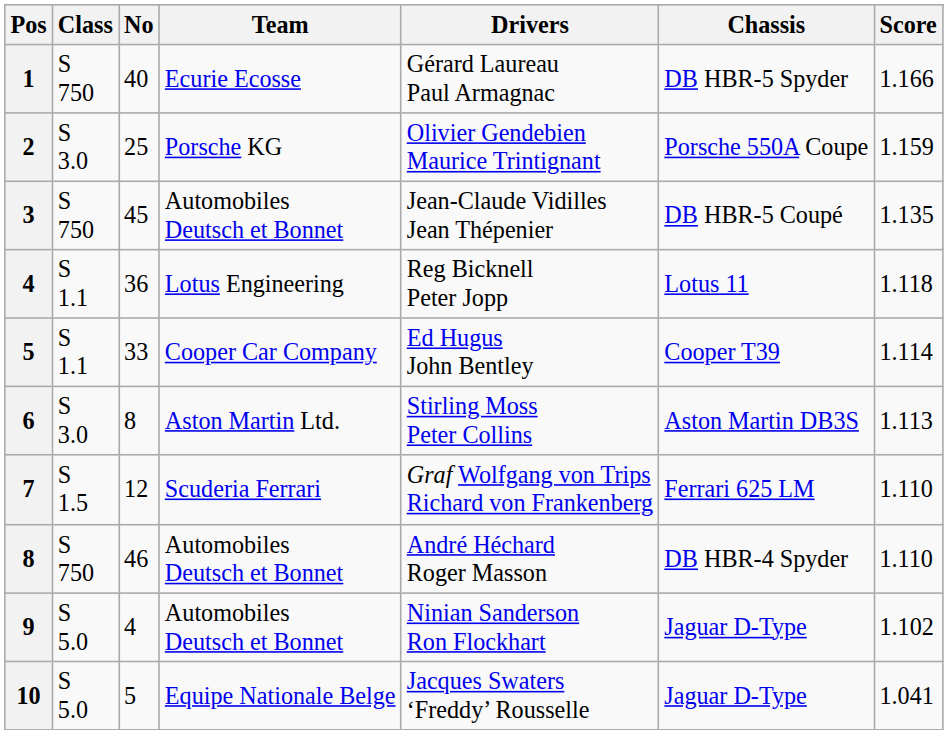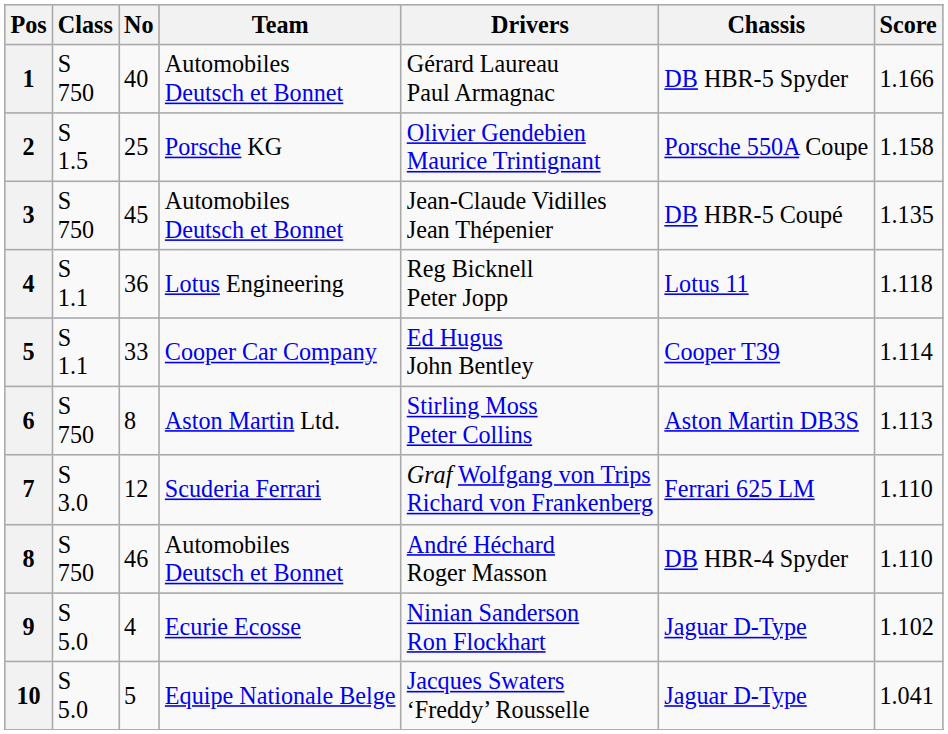 <table class="wikitable" style="font-size: 95%;">
 <tr>
 <th>Pos</th>
 <th>Class</th>
 <th>No</th>
 <th>Team</th>
 <th>Drivers</th>
 <th>Chassis</th>
 <th>Score</th>
 </tr>
 <tr>
 <th>1</th>
 <td>S<br>750</td>
 <td>40</td>
-<td> <a href='#'>Ecurie Ecosse</a></td>
+<td> Automobiles<br><a href='#'>Deutsch et Bonnet</a></td>
 <td> Gérard Laureau<br> Paul Armagnac</td>
 <td><a href='#'>DB</a> HBR-5 Spyder</td>
 <td>1.166</td>
 </tr>
 <tr>
 <th>2</th>
-<td>S<br>3.0</td>
+<td>S<br>1.5</td>
 <td>25</td>
 <td> <a href='#'>Porsche</a> KG</td>
 <td> <a href='#'>Olivier Gendebien</a><br> <a href='#'>Maurice Trintignant</a></td>
 <td><a href='#'>Porsche 550A</a> Coupe</td>
-<td>1.159</td>
+<td>1.158</td>
 </tr>
 <tr>
 <th>3</th>
 <td>S<br>750</td>
 <td>45</td>
 <td> Automobiles<br><a href='#'>Deutsch et Bonnet</a></td>
 <td> Jean-Claude Vidilles<br> Jean Thépenier</td>
 <td><a href='#'>DB</a> HBR-5 Coupé</td>
 <td>1.135</td>
 </tr>
 <tr>
 <th>4</th>
 <td>S<br>1.1</td>
 <td>36</td>
 <td> <a href='#'>Lotus</a> Engineering</td>
 <td> Reg Bicknell<br> Peter Jopp</td>
 <td><a href='#'>Lotus 11</a></td>
 <td>1.118</td>
 </tr>
 <tr>
 <th>5</th>
 <td>S<br>1.1</td>
 <td>33</td>
 <td> <a href='#'>Cooper Car Company</a></td>
 <td> <a href='#'>Ed Hugus</a><br> John Bentley</td>
 <td><a href='#'>Cooper T39</a></td>
 <td>1.114</td>
 </tr>
 <tr>
 <th>6</th>
-<td>S<br>3.0</td>
+<td>S<br>750</td>
 <td>8</td>
 <td> <a href='#'>Aston Martin</a> Ltd.</td>
 <td> <a href='#'>Stirling Moss</a><br> <a href='#'>Peter Collins</a></td>
 <td><a href='#'>Aston Martin DB3S</a></td>
 <td>1.113</td>
 </tr>
 <tr>
 <th>7</th>
-<td>S<br>1.5</td>
+<td>S<br>3.0</td>
 <td>12</td>
 <td> <a href='#'>Scuderia Ferrari</a></td>
 <td> <em>Graf</em> <a href='#'>Wolfgang von Trips</a><br> <a href='#'>Richard von Frankenberg</a></td>
 <td><a href='#'>Ferrari 625 LM</a></td>
 <td>1.110</td>
 </tr>
 <tr>
 <th>8</th>
 <td>S<br>750</td>
 <td>46</td>
 <td> Automobiles<br><a href='#'>Deutsch et Bonnet</a></td>
 <td> <a href='#'>André Héchard</a><br> Roger Masson</td>
 <td><a href='#'>DB</a> HBR-4 Spyder</td>
 <td>1.110</td>
 </tr>
 <tr>
 <th>9</th>
 <td>S<br>5.0</td>
 <td>4</td>
-<td> Automobiles<br><a href='#'>Deutsch et Bonnet</a></td>
+<td> <a href='#'>Ecurie Ecosse</a></td>
 <td> <a href='#'>Ninian Sanderson</a><br> <a href='#'>Ron Flockhart</a></td>
 <td><a href='#'>Jaguar D-Type</a></td>
 <td>1.102</td>
 </tr>
 <tr>
 <th>10</th>
 <td>S<br>5.0</td>
 <td>5</td>
 <td> <a href='#'>Equipe Nationale Belge</a></td>
 <td> <a href='#'>Jacques Swaters</a><br> ‘Freddy’ Rousselle</td>
 <td><a href='#'>Jaguar D-Type</a></td>
 <td>1.041</td>
 </tr>
 </table>
